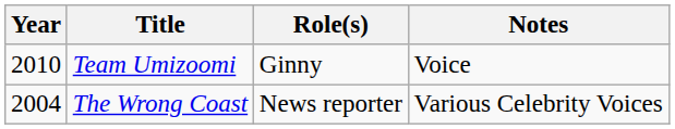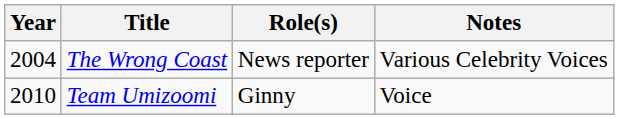 <table class="wikitable sortable">
 <tr>
 <th>Year</th>
 <th>Title</th>
 <th>Role(s)</th>
 <th class="unsortable">Notes</th>
 </tr>
 <tr>
+<td>2004</td>
+<td><em><a href='#'>The Wrong Coast</a></em></td>
+<td>News reporter</td>
+<td>Various Celebrity Voices</td>
+</tr>
+<tr>
 <td>2010</td>
 <td><em><a href='#'>Team Umizoomi</a></em></td>
 <td>Ginny</td>
 <td>Voice</td>
 </tr>
-<tr>
-<td>2004</td>
-<td><em><a href='#'>The Wrong Coast</a></em></td>
-<td>News reporter</td>
-<td>Various Celebrity Voices</td>
-</tr>
 </table>
